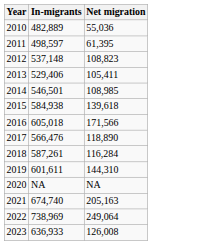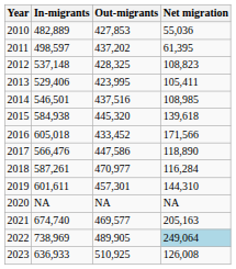 <table class="wikitable sortable">
 <tr>
 <th>Year</th>
 <th>In-migrants</th>
+<th>Out-migrants</th>
 <th>Net migration</th>
 </tr>
 <tr>
 <td>2010</td>
 <td>482,889</td>
+<td>427,853</td>
 <td>55,036</td>
 </tr>
 <tr>
 <td>2011</td>
 <td>498,597</td>
+<td>437,202</td>
 <td>61,395</td>
 </tr>
 <tr>
 <td>2012</td>
 <td>537,148</td>
+<td>428,325</td>
 <td>108,823</td>
 </tr>
 <tr>
 <td>2013</td>
 <td>529,406</td>
+<td>423,995</td>
 <td>105,411</td>
 </tr>
 <tr>
 <td>2014</td>
 <td>546,501</td>
+<td>437,516</td>
 <td>108,985</td>
 </tr>
 <tr>
 <td>2015</td>
 <td>584,938</td>
+<td>445,320</td>
 <td>139,618</td>
 </tr>
 <tr>
 <td>2016</td>
 <td>605,018</td>
+<td>433,452</td>
 <td>171,566</td>
 </tr>
 <tr>
 <td>2017</td>
 <td>566,476</td>
+<td>447,586</td>
 <td>118,890</td>
 </tr>
 <tr>
 <td>2018</td>
 <td>587,261</td>
+<td>470,977</td>
 <td>116,284</td>
 </tr>
 <tr>
 <td>2019</td>
 <td>601,611</td>
+<td>457,301</td>
 <td>144,310</td>
 </tr>
 <tr>
 <td>2020</td>
 <td>NA</td>
 <td>NA</td>
+<td>NA</td>
 </tr>
 <tr>
 <td>2021</td>
 <td>674,740</td>
+<td>469,577</td>
 <td>205,163</td>
 </tr>
 <tr>
 <td>2022</td>
 <td>738,969</td>
-<td>249,064</td>
+<td>489,905</td>
+<td style="background: lightblue;">249,064</td>
 </tr>
 <tr>
 <td>2023</td>
 <td>636,933</td>
+<td>510,925</td>
 <td>126,008</td>
 </tr>
 </table>
